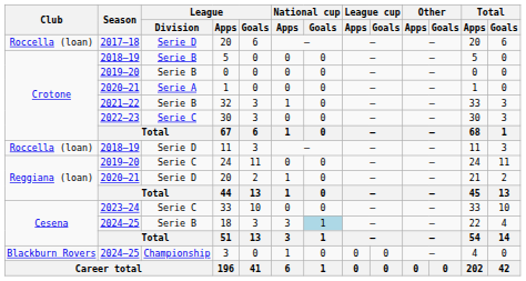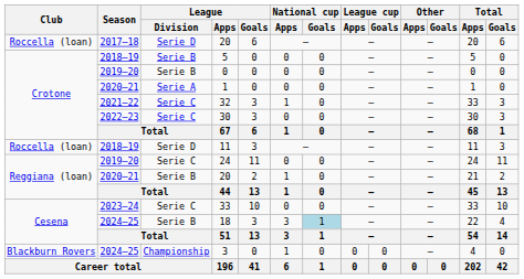 <table class="wikitable" style="text-align:center">
 <tr>
 <th rowspan="2">Club</th>
 <th rowspan="2">Season</th>
 <th colspan="3">League</th>
 <th colspan="2">National cup</th>
 <th colspan="2">League cup</th>
 <th colspan="2">Other</th>
 <th colspan="2">Total</th>
 </tr>
 <tr>
 <th>Division</th>
 <th>Apps</th>
 <th>Goals</th>
 <th>Apps</th>
 <th>Goals</th>
 <th>Apps</th>
 <th>Goals</th>
 <th>Apps</th>
 <th>Goals</th>
 <th>Apps</th>
 <th>Goals</th>
 </tr>
 <tr>
 <td><a href='#'>Roccella</a> (loan)</td>
 <td><a href='#'>2017–18</a></td>
 <td><a href='#'>Serie D</a></td>
 <td>20</td>
 <td>6</td>
 <td colspan="2">—</td>
 <td colspan="2">—</td>
 <td colspan="2">—</td>
 <td>20</td>
 <td>6</td>
 </tr>
 <tr>
 <td rowspan=6><a href='#'>Crotone</a></td>
 <td><a href='#'>2018–19</a></td>
 <td><a href='#'>Serie B</a></td>
 <td>5</td>
 <td>0</td>
 <td>0</td>
 <td>0</td>
 <td colspan="2">—</td>
 <td colspan="2">—</td>
 <td>5</td>
 <td>0</td>
 </tr>
 <tr>
 <td><a href='#'>2019–20</a></td>
 <td>Serie B</td>
 <td>0</td>
 <td>0</td>
 <td>0</td>
 <td>0</td>
 <td colspan="2">—</td>
 <td colspan="2">—</td>
 <td>0</td>
 <td>0</td>
 </tr>
 <tr>
 <td><a href='#'>2020–21</a></td>
 <td><a href='#'>Serie A</a></td>
 <td>1</td>
 <td>0</td>
 <td>0</td>
 <td>0</td>
 <td colspan="2">—</td>
 <td colspan="2">—</td>
 <td>1</td>
 <td>0</td>
 </tr>
 <tr>
 <td><a href='#'>2021–22</a></td>
-<td>Serie B</td>
+<td><a href='#'>Serie C</a></td>
 <td>32</td>
 <td>3</td>
 <td>1</td>
 <td>0</td>
 <td colspan="2">—</td>
 <td colspan="2">—</td>
 <td>33</td>
 <td>3</td>
 </tr>
 <tr>
 <td><a href='#'>2022–23</a></td>
 <td><a href='#'>Serie C</a></td>
 <td>30</td>
 <td>3</td>
 <td>0</td>
 <td>0</td>
 <td colspan="2">—</td>
 <td colspan="2">—</td>
 <td>30</td>
 <td>3</td>
 </tr>
 <tr>
 <th colspan=2>Total</th>
 <th>67</th>
 <th>6</th>
 <th>1</th>
 <th>0</th>
 <th colspan="2">—</th>
 <th colspan="2">—</th>
 <th>68</th>
 <th>1</th>
 </tr>
 <tr>
 <td><a href='#'>Roccella</a> (loan)</td>
 <td><a href='#'>2018–19</a></td>
 <td>Serie D</td>
 <td>11</td>
 <td>3</td>
 <td colspan="2">—</td>
 <td colspan="2">—</td>
 <td colspan="2">—</td>
 <td>11</td>
 <td>3</td>
 </tr>
 <tr>
 <td rowspan=3><a href='#'>Reggiana</a> (loan)</td>
 <td><a href='#'>2019–20</a></td>
 <td>Serie C</td>
 <td>24</td>
 <td>11</td>
 <td>0</td>
 <td>0</td>
 <td colspan="2">—</td>
 <td colspan="2">—</td>
 <td>24</td>
 <td>11</td>
 </tr>
 <tr>
 <td><a href='#'>2020–21</a></td>
-<td>Serie D</td>
+<td>Serie B</td>
 <td>20</td>
 <td>2</td>
 <td>1</td>
 <td>0</td>
 <td colspan="2">—</td>
 <td colspan="2">—</td>
 <td>21</td>
 <td>2</td>
 </tr>
 <tr>
 <th colspan=2>Total</th>
 <th>44</th>
 <th>13</th>
 <th>1</th>
 <th>0</th>
 <th colspan="2">—</th>
 <th colspan="2">—</th>
 <th>45</th>
 <th>13</th>
 </tr>
 <tr>
 <td rowspan=3><a href='#'>Cesena</a></td>
 <td><a href='#'>2023–24</a></td>
 <td>Serie C</td>
 <td>33</td>
 <td>10</td>
 <td>0</td>
 <td>0</td>
 <td colspan="2">—</td>
 <td colspan="2">—</td>
 <td>33</td>
 <td>10</td>
 </tr>
 <tr>
 <td><a href='#'>2024–25</a></td>
 <td>Serie B</td>
 <td>18</td>
 <td>3</td>
 <td>3</td>
 <td style="background: lightblue;">1</td>
 <td colspan="2">—</td>
 <td colspan="2">—</td>
 <td>22</td>
 <td>4</td>
 </tr>
 <tr>
 <th colspan=2>Total</th>
 <th>51</th>
 <th>13</th>
 <th>3</th>
 <th>1</th>
 <th colspan="2">—</th>
 <th colspan="2">—</th>
 <th>54</th>
 <th>14</th>
 </tr>
 <tr>
 <td><a href='#'>Blackburn Rovers</a></td>
 <td><a href='#'>2024–25</a></td>
 <td><a href='#'>Championship</a></td>
 <td>3</td>
 <td>0</td>
 <td>1</td>
 <td>0</td>
 <td>0</td>
 <td>0</td>
 <td colspan="2">—</td>
 <td>4</td>
 <td>0</td>
 </tr>
 <tr>
 <th colspan="3">Career total</th>
 <th>196</th>
 <th>41</th>
 <th>6</th>
 <th>1</th>
 <th>0</th>
 <th>0</th>
 <th>0</th>
 <th>0</th>
 <th>202</th>
 <th>42</th>
 </tr>
 </table>
